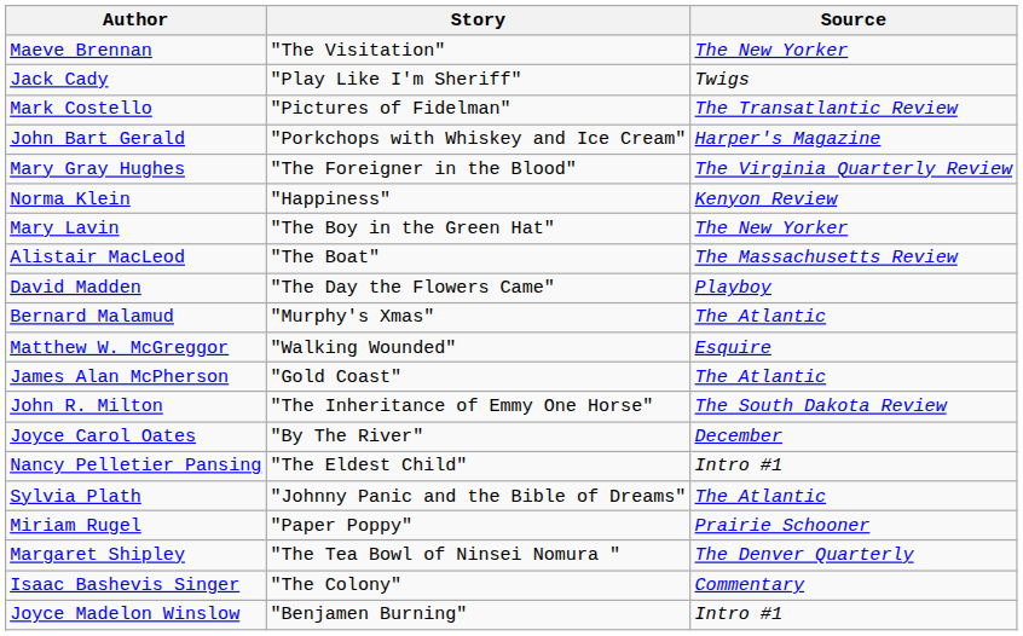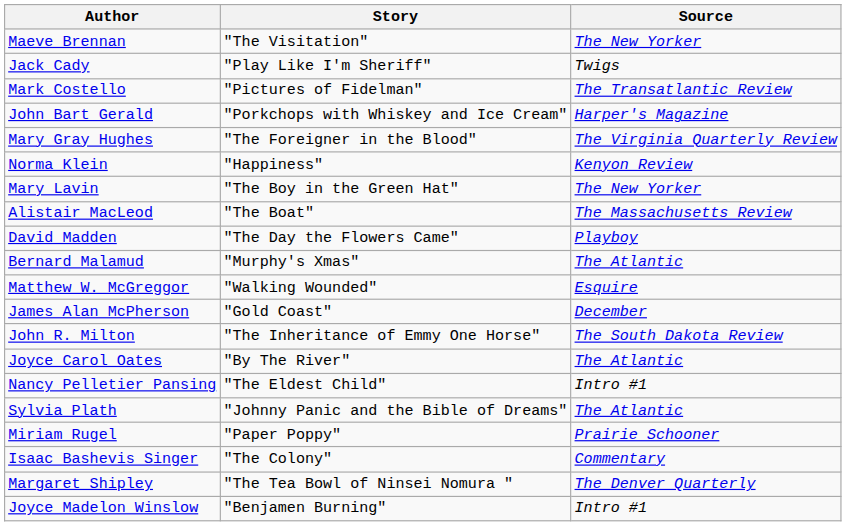 <table class="wikitable">
 <tr>
 <th>Author</th>
 <th>Story</th>
 <th>Source</th>
 </tr>
 <tr>
 <td><a href='#'>Maeve Brennan</a></td>
 <td>"The Visitation"</td>
 <td><em><a href='#'>The New Yorker</a></em></td>
 </tr>
 <tr>
 <td><a href='#'>Jack Cady</a></td>
 <td>"Play Like I'm Sheriff"</td>
 <td><em>Twigs</em></td>
 </tr>
 <tr>
 <td><a href='#'>Mark Costello</a></td>
 <td>"Pictures of Fidelman"</td>
 <td><em><a href='#'>The Transatlantic Review</a></em></td>
 </tr>
 <tr>
 <td><a href='#'>John Bart Gerald</a></td>
 <td>"Porkchops with Whiskey and Ice Cream"</td>
 <td><em><a href='#'>Harper's Magazine</a></em></td>
 </tr>
 <tr>
 <td><a href='#'>Mary Gray Hughes</a></td>
 <td>"The Foreigner in the Blood"</td>
 <td><em><a href='#'>The Virginia Quarterly Review</a></em></td>
 </tr>
 <tr>
 <td><a href='#'>Norma Klein</a></td>
 <td>"Happiness"</td>
 <td><em><a href='#'>Kenyon Review</a></em></td>
 </tr>
 <tr>
 <td><a href='#'>Mary Lavin</a></td>
 <td>"The Boy in the Green Hat"</td>
 <td><em><a href='#'>The New Yorker</a></em></td>
 </tr>
 <tr>
 <td><a href='#'>Alistair MacLeod</a></td>
 <td>"The Boat"</td>
 <td><em><a href='#'>The Massachusetts Review</a></em></td>
 </tr>
 <tr>
 <td><a href='#'>David Madden</a></td>
 <td>"The Day the Flowers Came"</td>
 <td><em><a href='#'>Playboy</a></em></td>
 </tr>
 <tr>
 <td><a href='#'>Bernard Malamud</a></td>
 <td>"Murphy's Xmas"</td>
 <td><em><a href='#'>The Atlantic</a></em></td>
 </tr>
 <tr>
 <td><a href='#'>Matthew W. McGreggor</a></td>
 <td>"Walking Wounded"</td>
 <td><a href='#'><em>Esquire</em></a></td>
 </tr>
 <tr>
 <td><a href='#'>James Alan McPherson</a></td>
 <td>"Gold Coast"</td>
-<td><em><a href='#'>The Atlantic</a></em></td>
+<td><em><a href='#'>December</a></em></td>
 </tr>
 <tr>
 <td><a href='#'>John R. Milton</a></td>
 <td>"The Inheritance of Emmy One Horse"</td>
 <td><em><a href='#'>The South Dakota Review</a></em></td>
 </tr>
 <tr>
 <td><a href='#'>Joyce Carol Oates</a></td>
 <td>"By The River"</td>
-<td><em><a href='#'>December</a></em></td>
+<td><em><a href='#'>The Atlantic</a></em></td>
 </tr>
 <tr>
 <td><a href='#'>Nancy Pelletier Pansing</a></td>
 <td>"The Eldest Child"</td>
 <td><em>Intro #1</em></td>
 </tr>
 <tr>
 <td><a href='#'>Sylvia Plath</a></td>
 <td>"Johnny Panic and the Bible of Dreams"</td>
 <td><em><a href='#'>The Atlantic</a></em></td>
 </tr>
 <tr>
 <td><a href='#'>Miriam Rugel</a></td>
 <td>"Paper Poppy"</td>
 <td><em><a href='#'>Prairie Schooner</a></em></td>
 </tr>
 <tr>
+<td><a href='#'>Isaac Bashevis Singer</a></td>
+<td>"The Colony"</td>
+<td><em><a href='#'>Commentary</a></em></td>
+</tr>
+<tr>
 <td><a href='#'>Margaret Shipley</a></td>
 <td>"The Tea Bowl of Ninsei Nomura "</td>
 <td><em><a href='#'>The Denver Quarterly</a></em></td>
-</tr>
-<tr>
-<td><a href='#'>Isaac Bashevis Singer</a></td>
-<td>"The Colony"</td>
-<td><em><a href='#'>Commentary</a></em></td>
 </tr>
 <tr>
 <td><a href='#'>Joyce Madelon Winslow</a></td>
 <td>"Benjamen Burning"</td>
 <td><em>Intro #1</em></td>
 </tr>
 </table>
